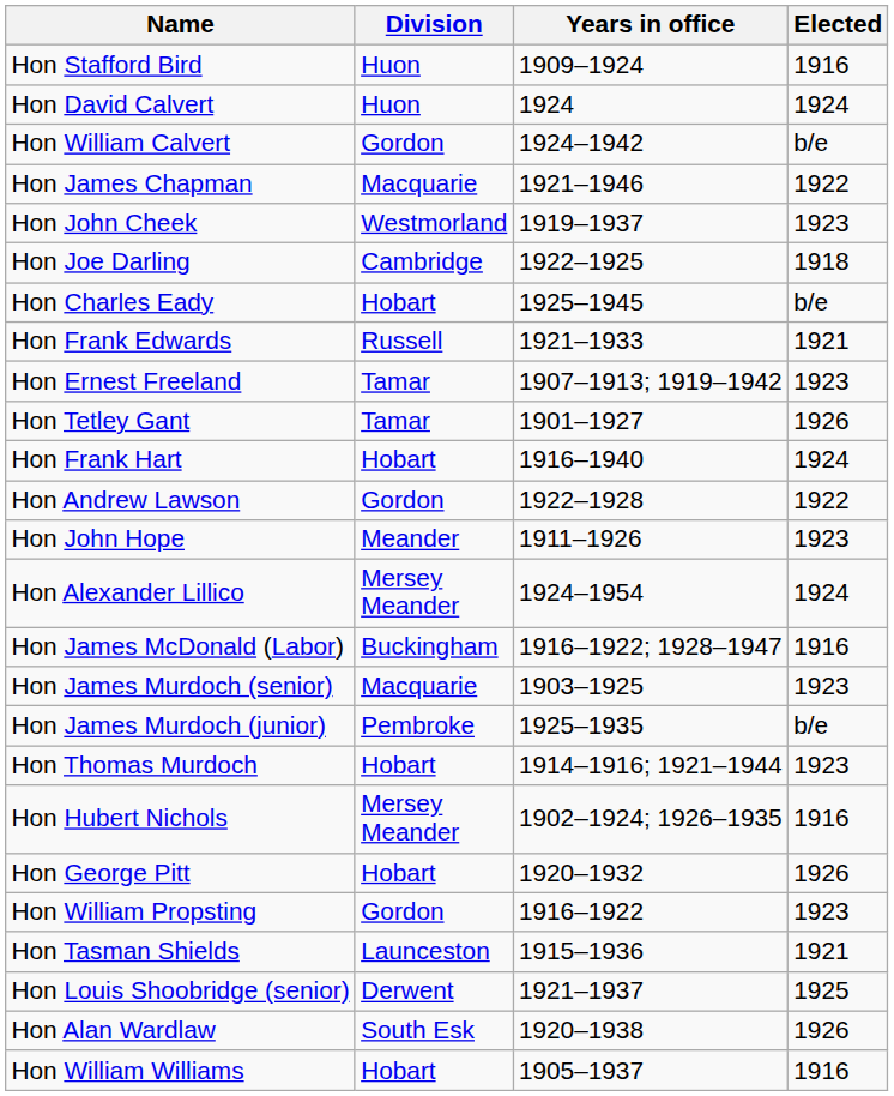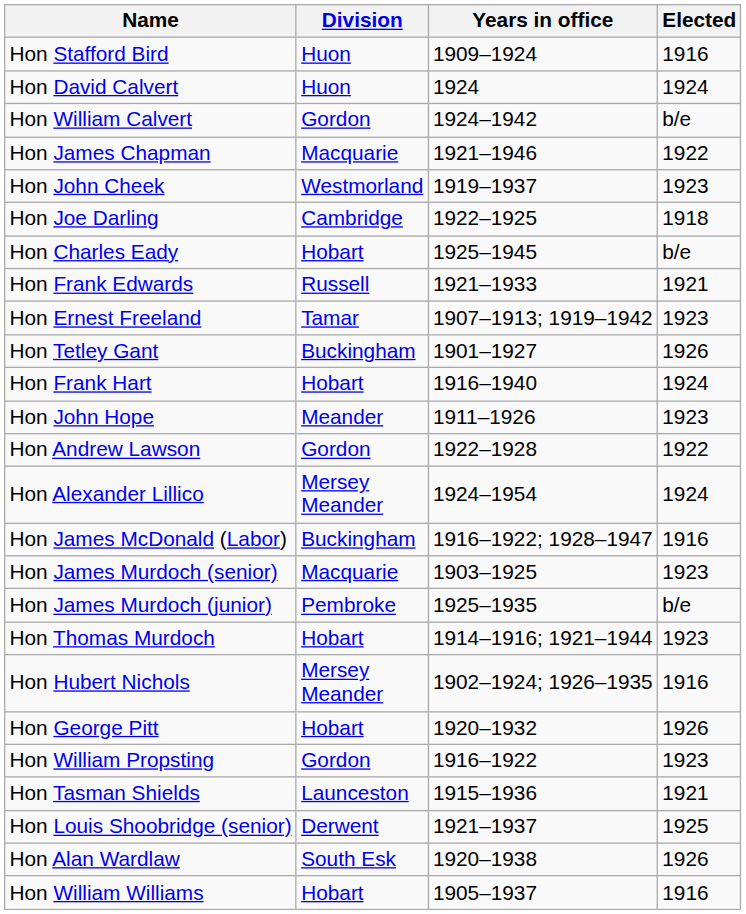 <table class="wikitable sortable">
 <tr>
 <th><strong>Name</strong></th>
 <th><strong><a href='#'>Division</a></strong></th>
 <th><strong>Years in office</strong></th>
 <th><strong>Elected</strong></th>
 </tr>
 <tr>
 <td>Hon <a href='#'>Stafford Bird</a></td>
 <td><a href='#'>Huon</a></td>
 <td>1909–1924</td>
 <td>1916</td>
 </tr>
 <tr>
 <td>Hon <a href='#'>David Calvert</a></td>
 <td><a href='#'>Huon</a></td>
 <td>1924</td>
 <td>1924</td>
 </tr>
 <tr>
 <td>Hon <a href='#'>William Calvert</a></td>
 <td><a href='#'>Gordon</a></td>
 <td>1924–1942</td>
 <td>b/e</td>
 </tr>
 <tr>
 <td>Hon <a href='#'>James Chapman</a></td>
 <td><a href='#'>Macquarie</a></td>
 <td>1921–1946</td>
 <td>1922</td>
 </tr>
 <tr>
 <td>Hon <a href='#'>John Cheek</a></td>
 <td><a href='#'>Westmorland</a></td>
 <td>1919–1937</td>
 <td>1923</td>
 </tr>
 <tr>
 <td>Hon <a href='#'>Joe Darling</a></td>
 <td><a href='#'>Cambridge</a></td>
 <td>1922–1925</td>
 <td>1918</td>
 </tr>
 <tr>
 <td>Hon <a href='#'>Charles Eady</a></td>
 <td><a href='#'>Hobart</a></td>
 <td>1925–1945</td>
 <td>b/e</td>
 </tr>
 <tr>
 <td>Hon <a href='#'>Frank Edwards</a></td>
 <td><a href='#'>Russell</a></td>
 <td>1921–1933</td>
 <td>1921</td>
 </tr>
 <tr>
 <td>Hon <a href='#'>Ernest Freeland</a></td>
 <td><a href='#'>Tamar</a></td>
 <td>1907–1913; 1919–1942</td>
 <td>1923</td>
 </tr>
 <tr>
 <td>Hon <a href='#'>Tetley Gant</a></td>
-<td><a href='#'>Tamar</a></td>
+<td><a href='#'>Buckingham</a></td>
 <td>1901–1927</td>
 <td>1926</td>
 </tr>
 <tr>
 <td>Hon <a href='#'>Frank Hart</a></td>
 <td><a href='#'>Hobart</a></td>
 <td>1916–1940</td>
 <td>1924</td>
 </tr>
 <tr>
+<td>Hon <a href='#'>John Hope</a></td>
+<td><a href='#'>Meander</a></td>
+<td>1911–1926</td>
+<td>1923</td>
+</tr>
+<tr>
 <td>Hon <a href='#'>Andrew Lawson</a></td>
 <td><a href='#'>Gordon</a></td>
 <td>1922–1928</td>
 <td>1922</td>
-</tr>
-<tr>
-<td>Hon <a href='#'>John Hope</a></td>
-<td><a href='#'>Meander</a></td>
-<td>1911–1926</td>
-<td>1923</td>
 </tr>
 <tr>
 <td>Hon <a href='#'>Alexander Lillico</a></td>
 <td><a href='#'>Mersey</a><br><a href='#'>Meander</a></td>
 <td>1924–1954</td>
 <td>1924</td>
 </tr>
 <tr>
 <td>Hon <a href='#'>James McDonald</a> (<a href='#'>Labor</a>)</td>
 <td><a href='#'>Buckingham</a></td>
 <td>1916–1922; 1928–1947</td>
 <td>1916</td>
 </tr>
 <tr>
 <td>Hon <a href='#'>James Murdoch (senior)</a></td>
 <td><a href='#'>Macquarie</a></td>
 <td>1903–1925</td>
 <td>1923</td>
 </tr>
 <tr>
 <td>Hon <a href='#'>James Murdoch (junior)</a></td>
 <td><a href='#'>Pembroke</a></td>
 <td>1925–1935</td>
 <td>b/e</td>
 </tr>
 <tr>
 <td>Hon <a href='#'>Thomas Murdoch</a></td>
 <td><a href='#'>Hobart</a></td>
 <td>1914–1916; 1921–1944</td>
 <td>1923</td>
 </tr>
 <tr>
 <td>Hon <a href='#'>Hubert Nichols</a></td>
 <td><a href='#'>Mersey</a><br><a href='#'>Meander</a></td>
 <td>1902–1924; 1926–1935</td>
 <td>1916</td>
 </tr>
 <tr>
 <td>Hon <a href='#'>George Pitt</a></td>
 <td><a href='#'>Hobart</a></td>
 <td>1920–1932</td>
 <td>1926</td>
 </tr>
 <tr>
 <td>Hon <a href='#'>William Propsting</a></td>
 <td><a href='#'>Gordon</a></td>
 <td>1916–1922</td>
 <td>1923</td>
 </tr>
 <tr>
 <td>Hon <a href='#'>Tasman Shields</a></td>
 <td><a href='#'>Launceston</a></td>
 <td>1915–1936</td>
 <td>1921</td>
 </tr>
 <tr>
 <td>Hon <a href='#'>Louis Shoobridge (senior)</a></td>
 <td><a href='#'>Derwent</a></td>
 <td>1921–1937</td>
 <td>1925</td>
 </tr>
 <tr>
 <td>Hon <a href='#'>Alan Wardlaw</a></td>
 <td><a href='#'>South Esk</a></td>
 <td>1920–1938</td>
 <td>1926</td>
 </tr>
 <tr>
 <td>Hon <a href='#'>William Williams</a></td>
 <td><a href='#'>Hobart</a></td>
 <td>1905–1937</td>
 <td>1916</td>
 </tr>
 </table>
